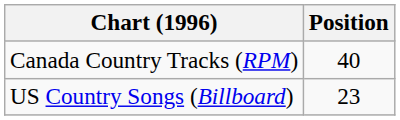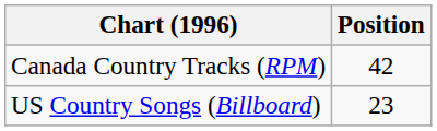 <table class="wikitable sortable">
 <tr>
 <th scope="col">Chart (1996)</th>
 <th scope="col">Position</th>
 </tr>
 <tr>
 <td>Canada Country Tracks (<em><a href='#'>RPM</a></em>)</td>
-<td align="center">40</td>
+<td align="center">42</td>
 </tr>
 <tr>
 <td>US <a href='#'>Country Songs</a> (<em><a href='#'>Billboard</a></em>)</td>
 <td align="center">23</td>
 </tr>
 </table>
